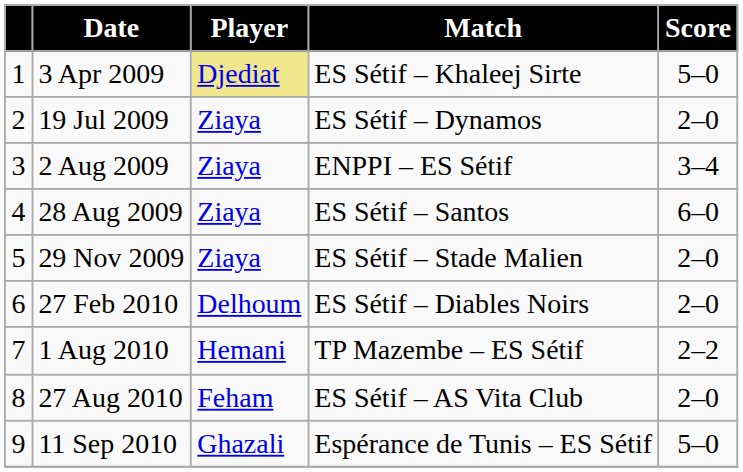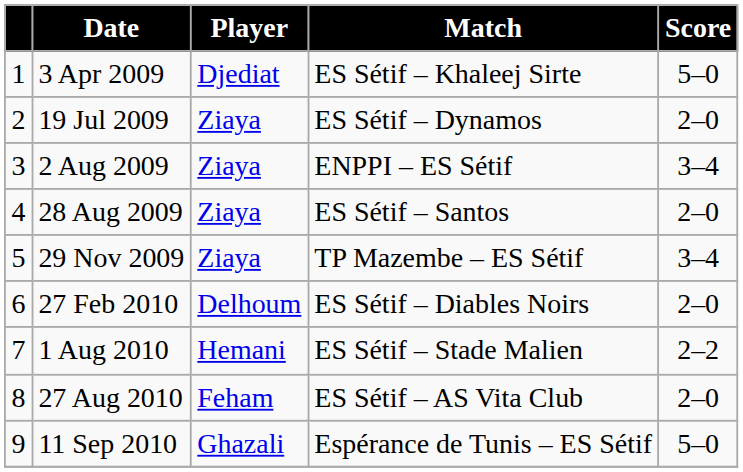 <table border="0" class="wikitable" style="text-align:center;font-size:95%">
 <tr>
 <th scope=col style="color:#FFFFFF; background:#000000;"></th>
 <th scope=col style="color:#FFFFFF; background:#000000;">Date</th>
 <th scope=col style="color:#FFFFFF; background:#000000;">Player</th>
 <th scope=col style="color:#FFFFFF; background:#000000;">Match</th>
 <th width="35" style="color:#FFFFFF; background:#000000;">Score</th>
 </tr>
 <tr>
 <td align=left>1</td>
 <td align=left>3 Apr 2009</td>
-<td align=left style="background: khaki;"><a href='#'>Djediat</a></td>
+<td align=left><a href='#'>Djediat</a></td>
 <td align=left>ES Sétif – Khaleej Sirte</td>
 <td align=center>5–0</td>
 </tr>
 <tr>
 <td align=left>2</td>
 <td align=left>19 Jul 2009</td>
 <td align=left><a href='#'>Ziaya</a></td>
 <td align=left>ES Sétif – Dynamos</td>
 <td align=center>2–0</td>
 </tr>
 <tr>
 <td align=left>3</td>
 <td align=left>2 Aug 2009</td>
 <td align=left><a href='#'>Ziaya</a></td>
 <td align=left>ENPPI – ES Sétif</td>
 <td align=center>3–4</td>
 </tr>
 <tr>
 <td align=left>4</td>
 <td align=left>28 Aug 2009</td>
 <td align=left><a href='#'>Ziaya</a></td>
 <td align=left>ES Sétif – Santos</td>
-<td align=center>6–0</td>
+<td align=center>2–0</td>
 </tr>
 <tr>
 <td align=left>5</td>
 <td align=left>29 Nov 2009</td>
 <td align=left><a href='#'>Ziaya</a></td>
-<td align=left>ES Sétif – Stade Malien</td>
-<td align=center>2–0</td>
+<td align=left>TP Mazembe – ES Sétif</td>
+<td align=center>3–4</td>
 </tr>
 <tr>
 <td align=left>6</td>
 <td align=left>27 Feb 2010</td>
 <td align=left><a href='#'>Delhoum</a></td>
 <td align=left>ES Sétif – Diables Noirs</td>
 <td align=center>2–0</td>
 </tr>
 <tr>
 <td align=left>7</td>
 <td align=left>1 Aug 2010</td>
 <td align=left><a href='#'>Hemani</a></td>
-<td align=left>TP Mazembe – ES Sétif</td>
+<td align=left>ES Sétif – Stade Malien</td>
 <td align=center>2–2</td>
 </tr>
 <tr>
 <td align=left>8</td>
 <td align=left>27 Aug 2010</td>
 <td align=left><a href='#'>Feham</a></td>
 <td align=left>ES Sétif – AS Vita Club</td>
 <td align=center>2–0</td>
 </tr>
 <tr>
 <td align=left>9</td>
 <td align=left>11 Sep 2010</td>
 <td align=left><a href='#'>Ghazali</a></td>
 <td align=left>Espérance de Tunis – ES Sétif</td>
 <td align=center>5–0</td>
 </tr>
 <tr>
 </tr>
 </table>
